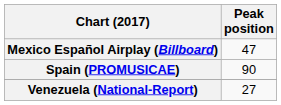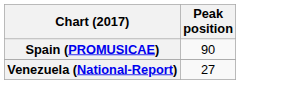 <table class="wikitable sortable plainrowheaders" style="text-align:center">
 <tr>
 <th>Chart (2017)</th>
 <th>Peak<br>position</th>
-</tr>
-<tr>
-<th scope="row">Mexico Español Airplay (<em><a href='#'>Billboard</a></em>)</th>
-<td>47</td>
 </tr>
 <tr>
 <th scope="row">Spain (<a href='#'>PROMUSICAE</a>)</th>
 <td>90</td>
 </tr>
 <tr>
 </tr>
 <tr>
 </tr>
 <tr>
 </tr>
 <tr>
 <th scope="row">Venezuela (<a href='#'>National-Report</a>)</th>
 <td>27</td>
 </tr>
 </table>
